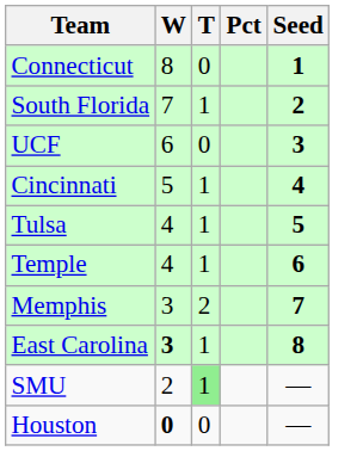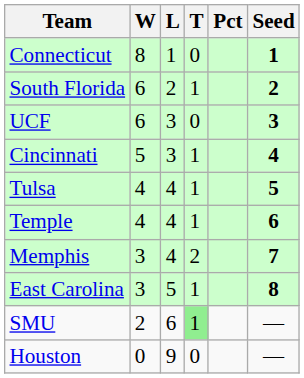 <table class=wikitable>
 <tr>
 <th>Team</th>
 <th>W</th>
+<th>L</th>
 <th>T</th>
 <th>Pct</th>
 <th>Seed</th>
 </tr>
 <tr bgcolor=ccffcc>
 <td><a href='#'>Connecticut</a></td>
 <td>8</td>
+<td>1</td>
 <td>0</td>
 <td></td>
 <td style="text-align:center;"><strong>1</strong></td>
 </tr>
 <tr bgcolor=ccffcc>
 <td><a href='#'>South Florida</a></td>
-<td>7</td>
+<td>6</td>
+<td>2</td>
 <td>1</td>
 <td></td>
 <td style="text-align:center;"><strong>2</strong></td>
 </tr>
 <tr bgcolor=ccffcc>
 <td><a href='#'>UCF</a></td>
 <td>6</td>
+<td>3</td>
 <td>0</td>
 <td></td>
 <td style="text-align:center;"><strong>3</strong></td>
 </tr>
 <tr bgcolor=ccffcc>
 <td><a href='#'>Cincinnati</a></td>
 <td>5</td>
+<td>3</td>
 <td>1</td>
 <td></td>
 <td style="text-align:center;"><strong>4</strong></td>
 </tr>
 <tr bgcolor=ccffcc>
 <td><a href='#'>Tulsa</a></td>
+<td>4</td>
 <td>4</td>
 <td>1</td>
 <td></td>
 <td style="text-align:center;"><strong>5</strong></td>
 </tr>
 <tr bgcolor=ccffcc>
 <td><a href='#'>Temple</a></td>
 <td>4</td>
+<td>4</td>
 <td>1</td>
 <td></td>
 <td style="text-align:center;"><strong>6</strong></td>
 </tr>
 <tr bgcolor=ccffcc>
 <td><a href='#'>Memphis</a></td>
 <td>3</td>
+<td>4</td>
 <td>2</td>
 <td></td>
 <td style="text-align:center;"><strong>7</strong></td>
 </tr>
 <tr bgcolor=ccffcc>
 <td><a href='#'>East Carolina</a></td>
-<td><strong>3</strong></td>
+<td>3</td>
+<td>5</td>
 <td>1</td>
 <td></td>
 <td style="text-align:center;"><strong>8</strong></td>
 </tr>
 <tr>
 <td><a href='#'>SMU</a></td>
 <td>2</td>
+<td>6</td>
 <td style="background: lightgreen;">1</td>
 <td></td>
 <td style="text-align:center;">—</td>
 </tr>
 <tr>
 <td><a href='#'>Houston</a></td>
-<td><strong>0</strong></td>
+<td>0</td>
+<td>9</td>
 <td>0</td>
 <td></td>
 <td style="text-align:center;">—</td>
 </tr>
 </table>
